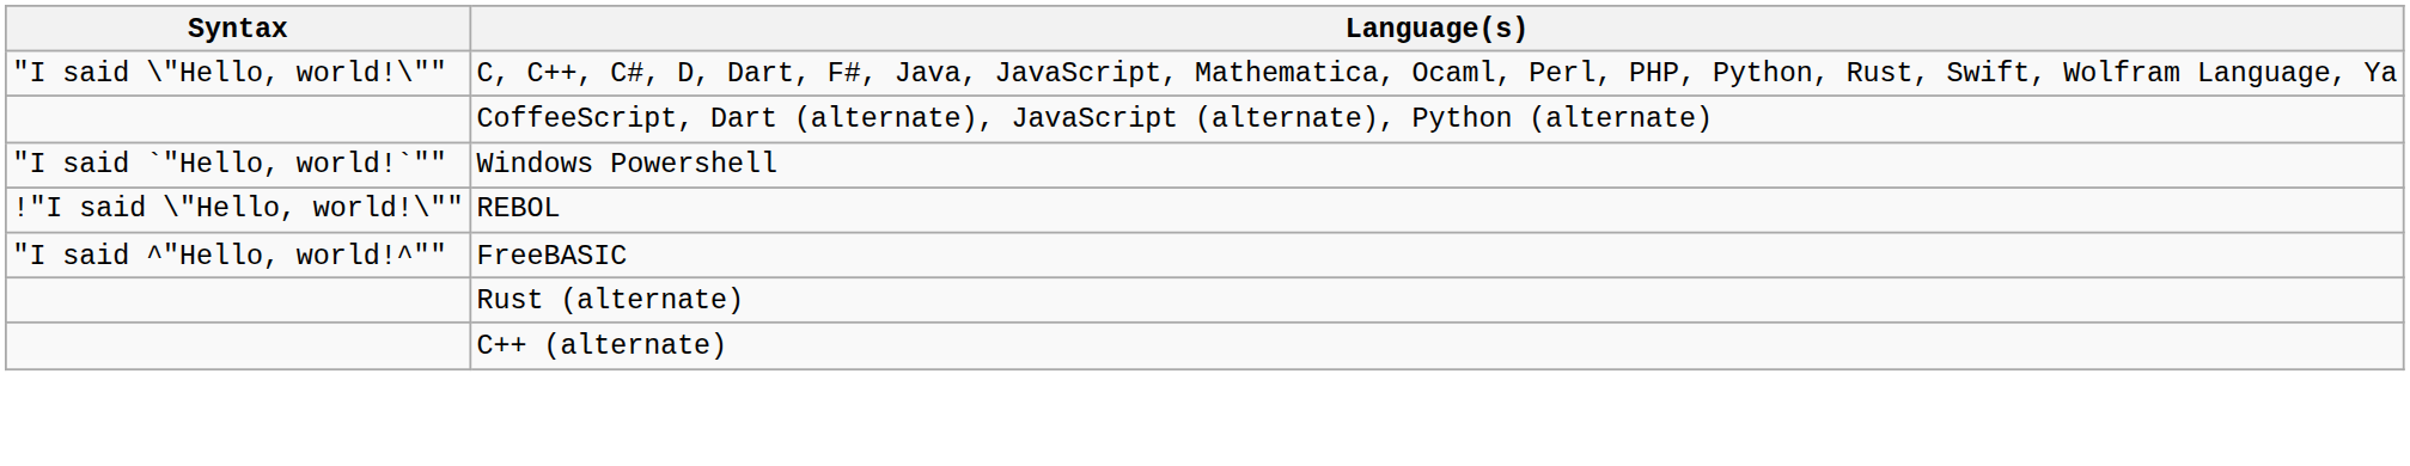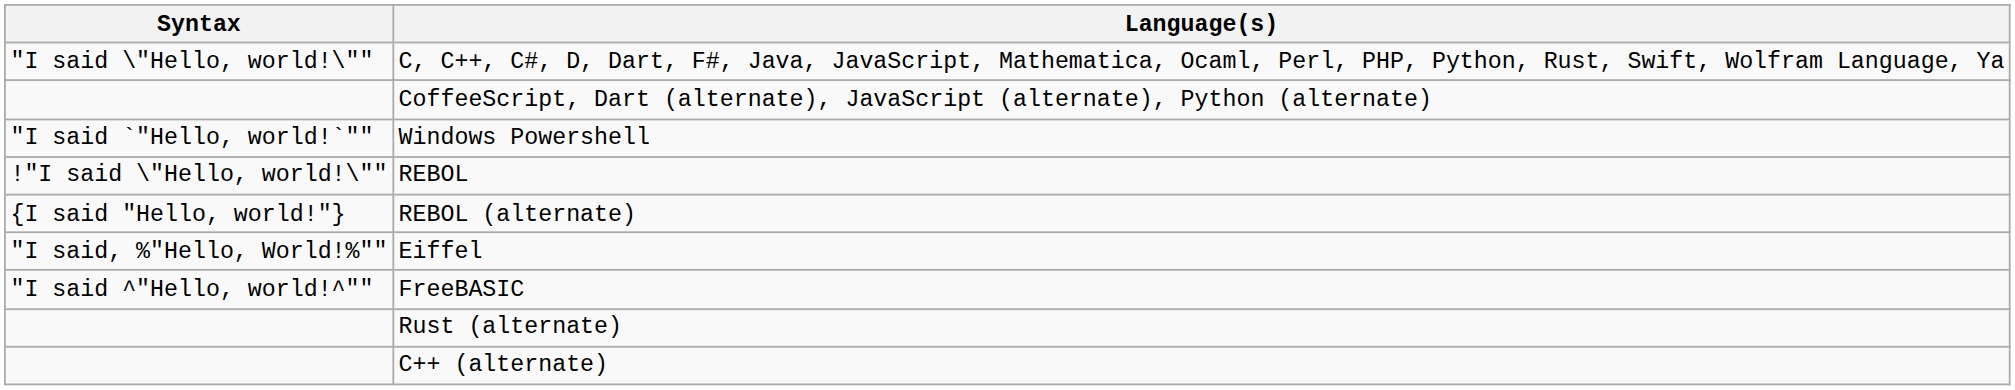 <table class="wikitable">
 <tr>
 <th>Syntax</th>
 <th>Language(s)</th>
 </tr>
 <tr>
 <td><code>"I said \"Hello, world!\""</code></td>
 <td>C, C++, C#, D, Dart, F#, Java, JavaScript, Mathematica, Ocaml, Perl, PHP, Python, Rust, Swift, Wolfram Language, Ya</td>
 </tr>
 <tr>
 <td></td>
 <td>CoffeeScript, Dart (alternate), JavaScript (alternate), Python (alternate)</td>
 </tr>
 <tr>
 <td><code>"I said `"Hello, world!`""</code></td>
 <td>Windows Powershell</td>
 </tr>
 <tr>
 <td><code>!"I said \"Hello, world!\""</code></td>
 <td>REBOL</td>
 </tr>
 <tr>
+<td><code>{I said "Hello, world!"}</code></td>
+<td>REBOL (alternate)</td>
+</tr>
+<tr>
+<td><code>"I said, %"Hello, World!%""</code></td>
+<td>Eiffel</td>
+</tr>
+<tr>
 <td><code>"I said ^"Hello, world!^""</code></td>
 <td>FreeBASIC</td>
 </tr>
 <tr>
 <td></td>
 <td>Rust (alternate)</td>
 </tr>
 <tr>
 <td></td>
 <td>C++ (alternate)</td>
 </tr>
 </table>
